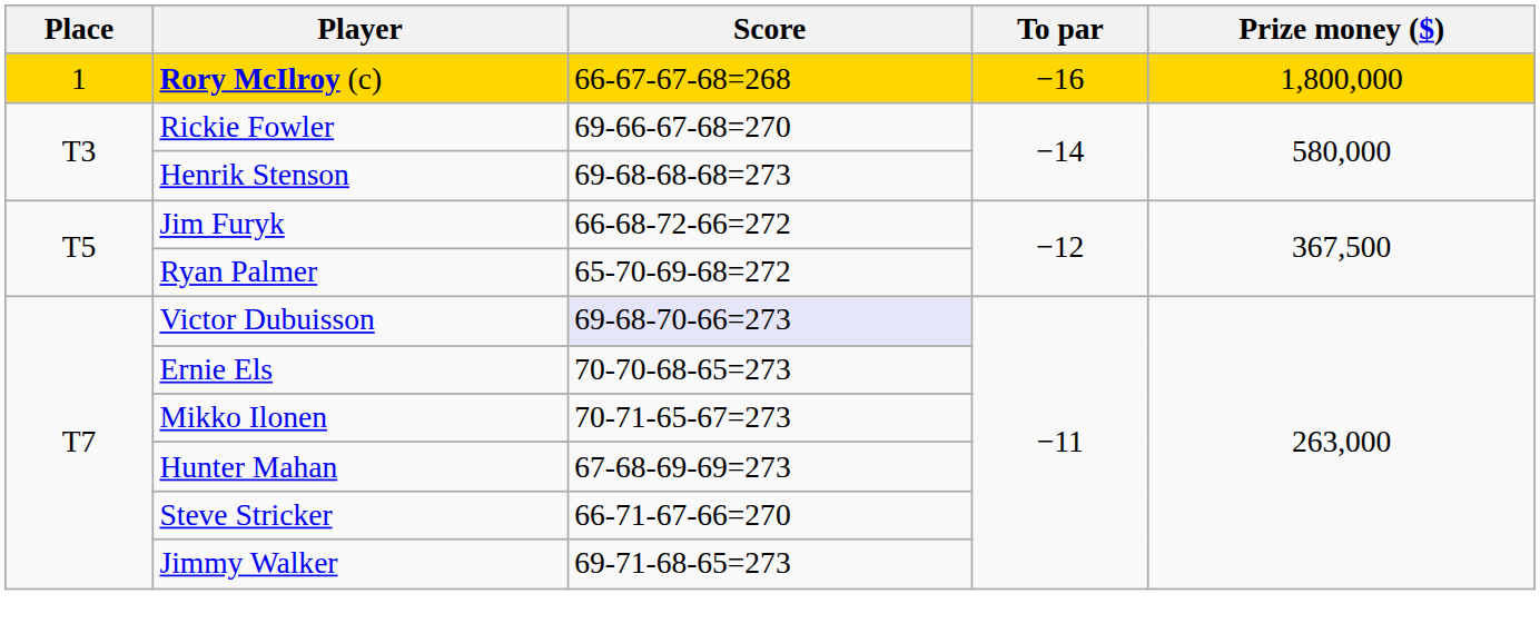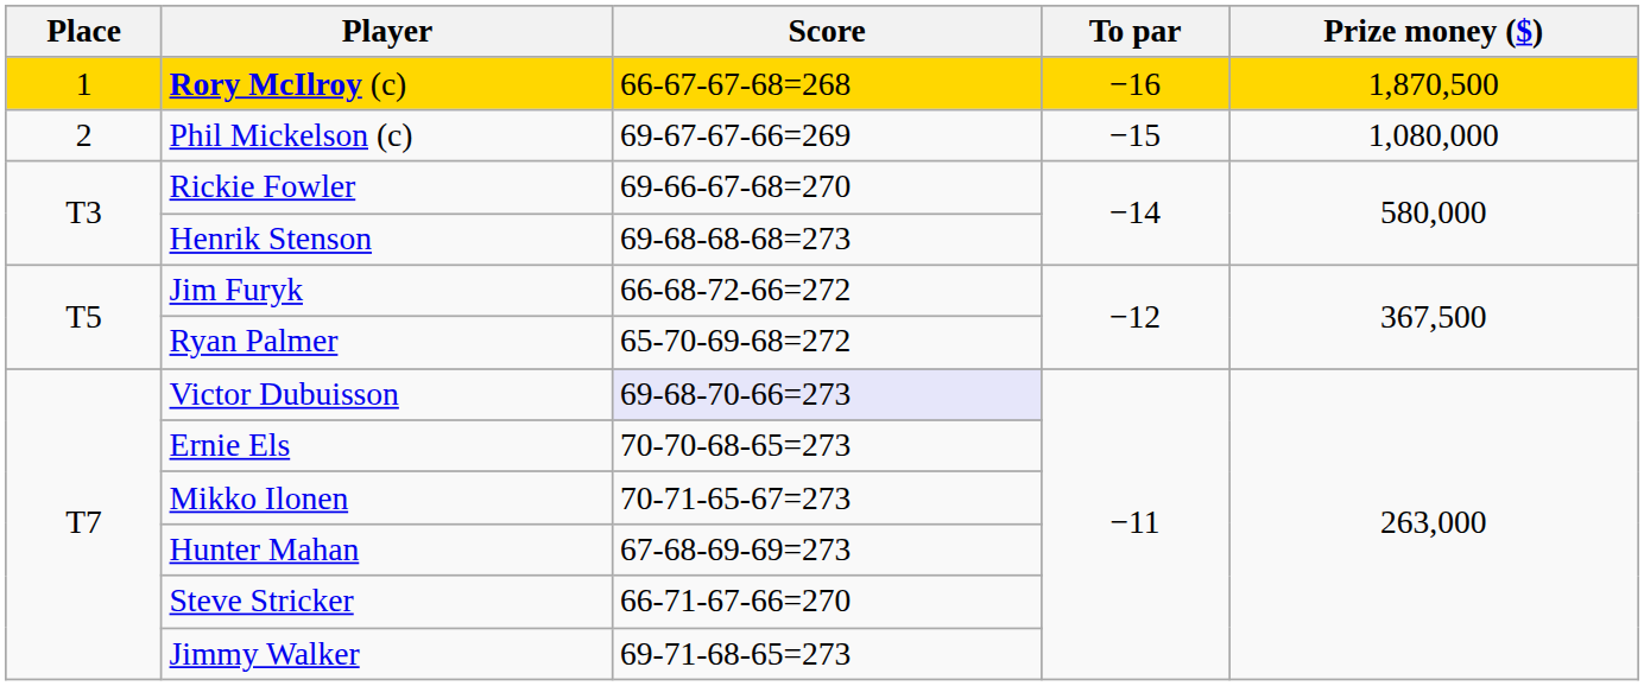 <table class="wikitable" style="width:50em;margin-bottom:0;">
 <tr>
 <th>Place</th>
 <th>Player</th>
 <th>Score</th>
 <th>To par</th>
 <th>Prize money (<a href='#'>$</a>)</th>
 </tr>
 <tr style="background:gold">
 <td align=center>1</td>
 <td> <strong><a href='#'>Rory McIlroy</a></strong> (c)</td>
 <td>66-67-67-68=268</td>
 <td align=center>−16</td>
-<td align=center>1,800,000</td>
+<td align=center>1,870,500</td>
+</tr>
+<tr>
+<td align=center>2</td>
+<td> <a href='#'>Phil Mickelson</a> (c)</td>
+<td>69-67-67-66=269</td>
+<td align=center>−15</td>
+<td align=center>1,080,000</td>
 </tr>
 <tr>
 <td align=center rowspan=2>T3</td>
 <td> <a href='#'>Rickie Fowler</a></td>
 <td>69-66-67-68=270</td>
 <td align=center rowspan=2>−14</td>
 <td align=center rowspan=2>580,000</td>
 </tr>
 <tr>
 <td> <a href='#'>Henrik Stenson</a></td>
 <td>69-68-68-68=273</td>
 </tr>
 <tr>
 <td align=center rowspan=2>T5</td>
 <td> <a href='#'>Jim Furyk</a></td>
 <td>66-68-72-66=272</td>
 <td align=center rowspan=2>−12</td>
 <td align=center rowspan=2>367,500</td>
 </tr>
 <tr>
 <td> <a href='#'>Ryan Palmer</a></td>
 <td>65-70-69-68=272</td>
 </tr>
 <tr>
 <td align=center rowspan=6>T7</td>
 <td> <a href='#'>Victor Dubuisson</a></td>
 <td style="background: lavender;">69-68-70-66=273</td>
 <td align=center rowspan=6>−11</td>
 <td align=center rowspan=6>263,000</td>
 </tr>
 <tr>
 <td> <a href='#'>Ernie Els</a></td>
 <td>70-70-68-65=273</td>
 </tr>
 <tr>
 <td> <a href='#'>Mikko Ilonen</a></td>
 <td>70-71-65-67=273</td>
 </tr>
 <tr>
 <td> <a href='#'>Hunter Mahan</a></td>
 <td>67-68-69-69=273</td>
 </tr>
 <tr>
 <td> <a href='#'>Steve Stricker</a></td>
 <td>66-71-67-66=270</td>
 </tr>
 <tr>
 <td> <a href='#'>Jimmy Walker</a></td>
 <td>69-71-68-65=273</td>
 </tr>
 </table>
